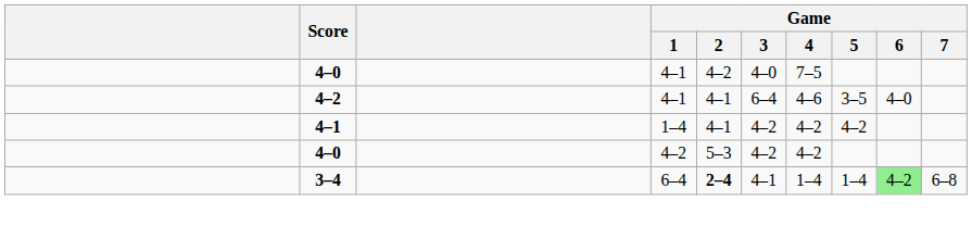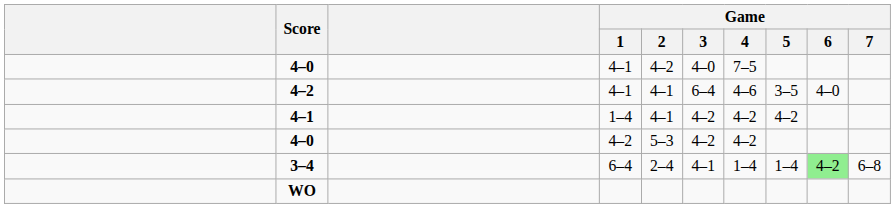 <table class="wikitable" style="text-align: center;">
 <tr>
 <th rowspan=2 align="right" width="270"></th>
 <th rowspan=2 width="45">Score</th>
 <th rowspan=2 align="left" width="270"></th>
 <th colspan=7>Game</th>
 </tr>
 <tr>
 <th width="35">1</th>
 <th width="35">2</th>
 <th width="35">3</th>
 <th width="35">4</th>
 <th width="35">5</th>
 <th width="35">6</th>
 <th width="35">7</th>
 </tr>
 <tr>
 <td align=left><strong></strong></td>
 <td align=center><strong>4–0</strong></td>
 <td align=left></td>
 <td>4–1</td>
 <td>4–2</td>
 <td>4–0</td>
 <td>7–5</td>
 <td></td>
 <td></td>
 <td></td>
 </tr>
 <tr>
 <td align=left><strong></strong></td>
 <td align=center><strong>4–2</strong></td>
 <td align=left></td>
 <td>4–1</td>
 <td>4–1</td>
 <td>6–4</td>
 <td>4–6</td>
 <td>3–5</td>
 <td>4–0</td>
 <td></td>
 </tr>
 <tr>
 <td align=left><strong></strong></td>
 <td align=center><strong>4–1</strong></td>
 <td align=left></td>
 <td>1–4</td>
 <td>4–1</td>
 <td>4–2</td>
 <td>4–2</td>
 <td>4–2</td>
 <td></td>
 <td></td>
 </tr>
 <tr>
 <td align=left><strong></strong></td>
 <td align=center><strong>4–0</strong></td>
 <td align=left></td>
 <td>4–2</td>
 <td>5–3</td>
 <td>4–2</td>
 <td>4–2</td>
 <td></td>
 <td></td>
 <td></td>
 </tr>
 <tr>
 <td align=left></td>
 <td align=center><strong>3–4</strong></td>
 <td align=left><strong></strong></td>
 <td>6–4</td>
-<td><strong>2–4</strong></td>
+<td>2–4</td>
 <td>4–1</td>
 <td>1–4</td>
 <td>1–4</td>
 <td style="background: lightgreen;">4–2</td>
 <td>6–8</td>
 </tr>
+<tr>
+<td align=left><strong></strong></td>
+<td align=center><strong>WO</strong></td>
+<td align=left></td>
+<td></td>
+<td></td>
+<td></td>
+<td></td>
+<td></td>
+<td></td>
+<td></td>
+</tr>
 </table>
